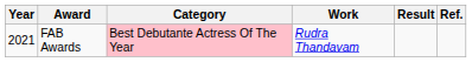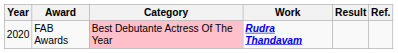 <table class="wikitable">
 <tr>
 <th>Year</th>
 <th>Award</th>
 <th>Category</th>
 <th>Work</th>
 <th>Result</th>
 <th>Ref.</th>
 </tr>
 <tr>
-<td>2021</td>
+<td>2020</td>
 <td>FAB Awards</td>
 <td style="background: pink;">Best Debutante Actress Of The Year</td>
-<td><em><a href='#'>Rudra Thandavam</a></em></td>
+<td><strong><em><a href='#'>Rudra Thandavam</a></em></strong></td>
 <td></td>
 <td></td>
 </tr>
 </table>
